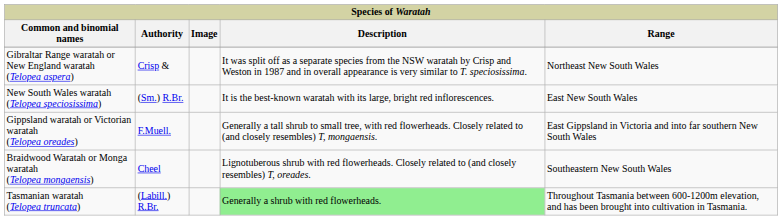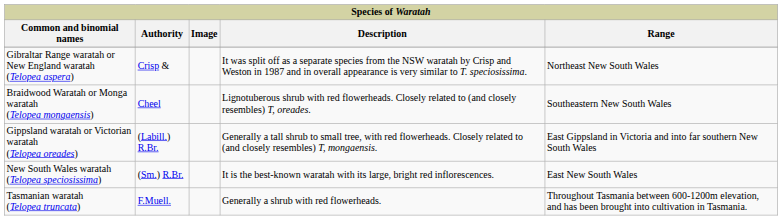 <table class="wikitable sortable">
 <tr>
 <th align="center" style="background-color: #D3D3A4" colspan ="5">Species of <em>Waratah</em></th>
 </tr>
 <tr>
 <th>Common and binomial names</th>
 <th>Authority</th>
 <th class="unsortable">Image</th>
 <th>Description</th>
 <th>Range</th>
 </tr>
 <tr>
 </tr>
 <tr>
 <td>Gibraltar Range waratah or New England waratah<br>(<em><a href='#'>Telopea aspera</a></em>)</td>
 <td><a href='#'>Crisp</a> & </td>
 <td></td>
 <td>It was split off as a separate species from the NSW waratah by Crisp and Weston in 1987 and in overall appearance is very similar to <em>T. speciosissima</em>.</td>
 <td>Northeast New South Wales</td>
 </tr>
 <tr>
+<td>Braidwood Waratah or Monga waratah<br>(<em><a href='#'>Telopea mongaensis</a></em>)</td>
+<td><a href='#'>Cheel</a></td>
+<td></td>
+<td>Lignotuberous shrub with red flowerheads. Closely related to (and closely resembles) <em>T, oreades</em>.</td>
+<td>Southeastern New South Wales</td>
+</tr>
+<tr>
+<td>Gippsland waratah or Victorian waratah<br>(<em><a href='#'>Telopea oreades</a></em>)</td>
+<td>(<a href='#'>Labill.</a>) <a href='#'>R.Br.</a></td>
+<td></td>
+<td>Generally a tall shrub to small tree, with red flowerheads. Closely related to (and closely resembles) <em>T, mongaensis</em>.</td>
+<td>East Gippsland in Victoria and into far southern New South Wales</td>
+</tr>
+<tr>
 <td>New South Wales waratah<br>(<em><a href='#'>Telopea speciosissima</a></em>)</td>
 <td>(<a href='#'>Sm.</a>) <a href='#'>R.Br.</a></td>
 <td></td>
 <td>It is the best-known waratah with its large, bright red inflorescences.</td>
 <td>East New South Wales</td>
 </tr>
 <tr>
-<td>Gippsland waratah or Victorian waratah<br>(<em><a href='#'>Telopea oreades</a></em>)</td>
+<td>Tasmanian waratah<br>(<em><a href='#'>Telopea truncata</a></em>)</td>
 <td><a href='#'>F.Muell.</a></td>
 <td></td>
-<td>Generally a tall shrub to small tree, with red flowerheads. Closely related to (and closely resembles) <em>T, mongaensis</em>.</td>
-<td>East Gippsland in Victoria and into far southern New South Wales</td>
-</tr>
-<tr>
-<td>Braidwood Waratah or Monga waratah<br>(<em><a href='#'>Telopea mongaensis</a></em>)</td>
-<td><a href='#'>Cheel</a></td>
-<td></td>
-<td>Lignotuberous shrub with red flowerheads. Closely related to (and closely resembles) <em>T, oreades</em>.</td>
-<td>Southeastern New South Wales</td>
-</tr>
-<tr>
-<td>Tasmanian waratah<br>(<em><a href='#'>Telopea truncata</a></em>)</td>
-<td>(<a href='#'>Labill.</a>) <a href='#'>R.Br.</a></td>
-<td></td>
-<td style="background: lightgreen;">Generally a shrub with red flowerheads.</td>
+<td>Generally a shrub with red flowerheads.</td>
 <td>Throughout Tasmania between 600-1200m elevation, and has been brought into cultivation in Tasmania.</td>
 </tr>
 </table>
